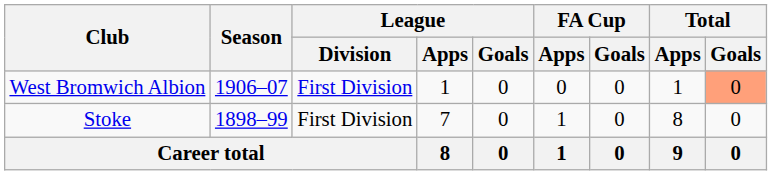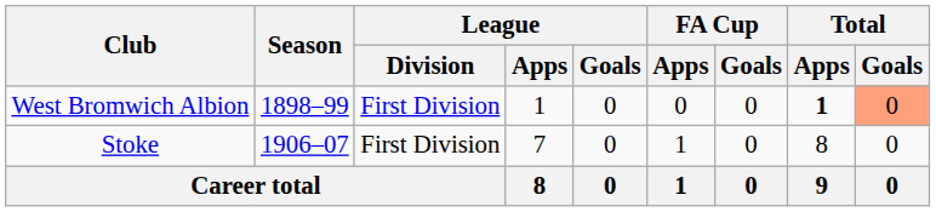 <table class="wikitable" style="text-align: center;">
 <tr>
 <th rowspan="2">Club</th>
 <th rowspan="2">Season</th>
 <th colspan="3">League</th>
 <th colspan="2">FA Cup</th>
 <th colspan="2">Total</th>
 </tr>
 <tr>
 <th>Division</th>
 <th>Apps</th>
 <th>Goals</th>
 <th>Apps</th>
 <th>Goals</th>
 <th>Apps</th>
 <th>Goals</th>
 </tr>
 <tr>
 <td><a href='#'>West Bromwich Albion</a></td>
-<td><a href='#'>1906–07</a></td>
+<td><a href='#'>1898–99</a></td>
 <td><a href='#'>First Division</a></td>
 <td>1</td>
 <td>0</td>
 <td>0</td>
 <td>0</td>
-<td>1</td>
+<td><strong>1</strong></td>
 <td style="background: lightsalmon;">0</td>
 </tr>
 <tr>
 <td><a href='#'>Stoke</a></td>
-<td><a href='#'>1898–99</a></td>
+<td><a href='#'>1906–07</a></td>
 <td>First Division</td>
 <td>7</td>
 <td>0</td>
 <td>1</td>
 <td>0</td>
 <td>8</td>
 <td>0</td>
 </tr>
 <tr>
 <th colspan="3">Career total</th>
 <th>8</th>
 <th>0</th>
 <th>1</th>
 <th>0</th>
 <th>9</th>
 <th>0</th>
 </tr>
 </table>
